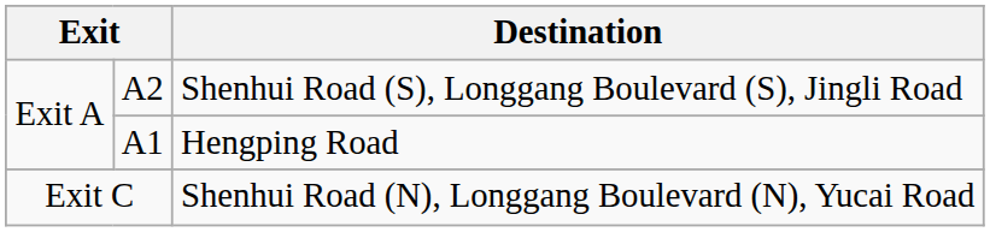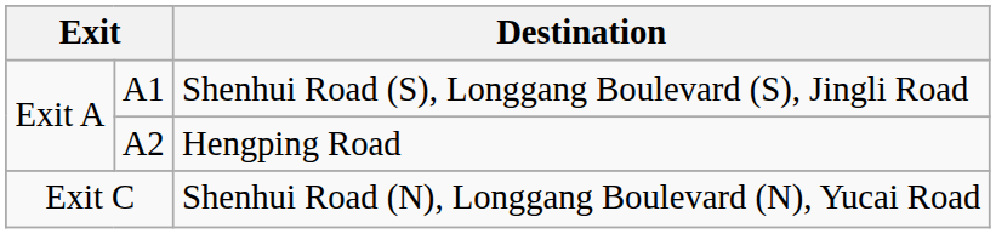 <table class="wikitable">
 <tr>
 <th style="width:70px" colspan="2">Exit</th>
 <th>Destination</th>
 </tr>
 <tr>
 <td align="center" rowspan="2">Exit A</td>
-<td>A2</td>
+<td>A1</td>
 <td>Shenhui Road (S), Longgang Boulevard (S), Jingli Road</td>
 </tr>
 <tr>
-<td>A1</td>
+<td>A2</td>
 <td>Hengping Road</td>
 </tr>
 <tr>
 <td align="center" colspan="2">Exit C</td>
 <td>Shenhui Road (N), Longgang Boulevard (N), Yucai Road</td>
 </tr>
 </table>
